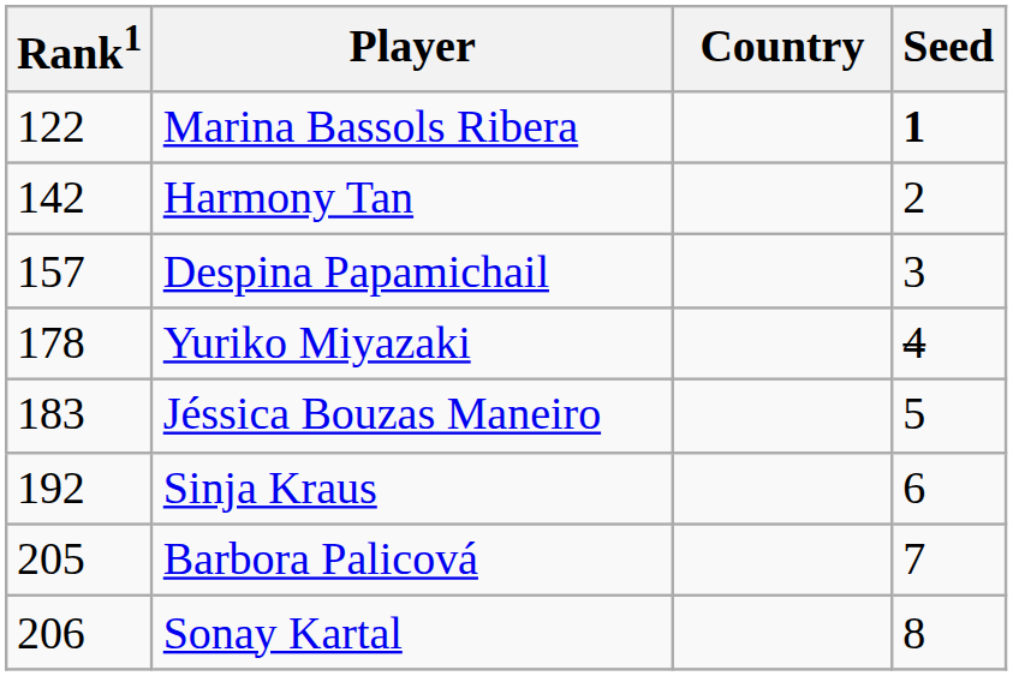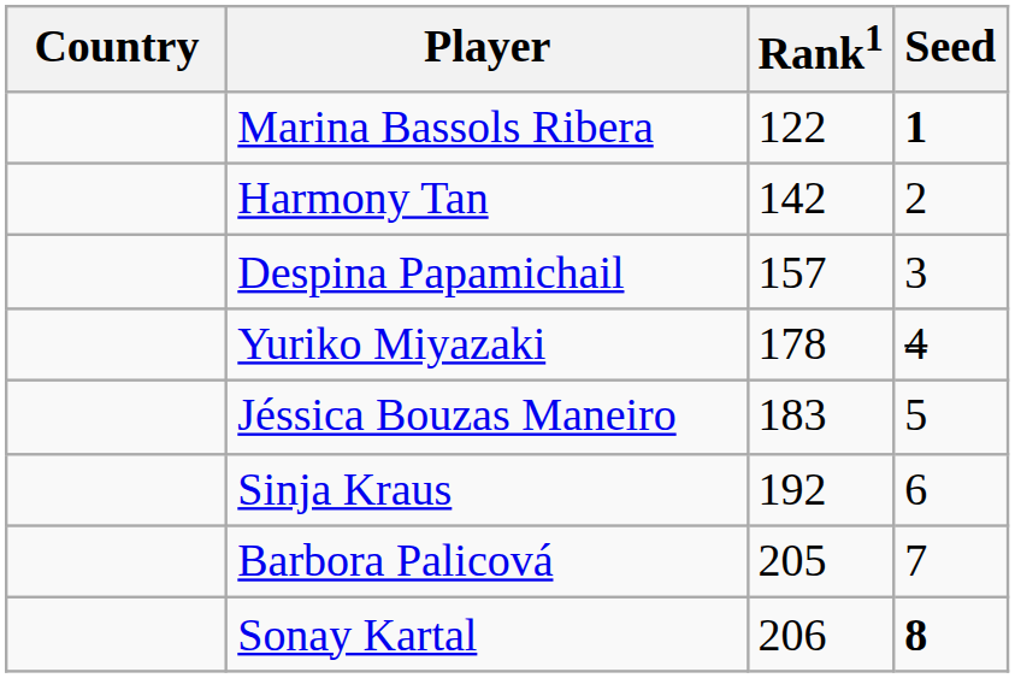 <table class="sortable wikitable">
 <tr>
+<th width="70">Country</th>
+<th width="175">Player</th>
 <th>Rank<sup>1</sup></th>
-<th width="175">Player</th>
-<th width="70">Country</th>
 <th>Seed</th>
 </tr>
 <tr>
+<td></td>
+<td><a href='#'>Marina Bassols Ribera</a></td>
 <td>122</td>
-<td><a href='#'>Marina Bassols Ribera</a></td>
-<td></td>
 <td><strong>1</strong></td>
 </tr>
 <tr>
+<td></td>
+<td><a href='#'>Harmony Tan</a></td>
 <td>142</td>
-<td><a href='#'>Harmony Tan</a></td>
-<td></td>
 <td>2</td>
 </tr>
 <tr>
+<td></td>
+<td><a href='#'>Despina Papamichail</a></td>
 <td>157</td>
-<td><a href='#'>Despina Papamichail</a></td>
-<td></td>
 <td>3</td>
 </tr>
 <tr>
+<td></td>
+<td><a href='#'>Yuriko Miyazaki</a></td>
 <td>178</td>
-<td><a href='#'>Yuriko Miyazaki</a></td>
-<td></td>
 <td><s>4</s></td>
 </tr>
 <tr>
+<td></td>
+<td><a href='#'>Jéssica Bouzas Maneiro</a></td>
 <td>183</td>
-<td><a href='#'>Jéssica Bouzas Maneiro</a></td>
-<td></td>
 <td>5</td>
 </tr>
 <tr>
+<td></td>
+<td><a href='#'>Sinja Kraus</a></td>
 <td>192</td>
-<td><a href='#'>Sinja Kraus</a></td>
-<td></td>
 <td>6</td>
 </tr>
 <tr>
+<td></td>
+<td><a href='#'>Barbora Palicová</a></td>
 <td>205</td>
-<td><a href='#'>Barbora Palicová</a></td>
-<td></td>
 <td>7</td>
 </tr>
 <tr>
+<td></td>
+<td><a href='#'>Sonay Kartal</a></td>
 <td>206</td>
-<td><a href='#'>Sonay Kartal</a></td>
-<td></td>
-<td>8</td>
+<td><strong>8</strong></td>
 </tr>
 </table>
